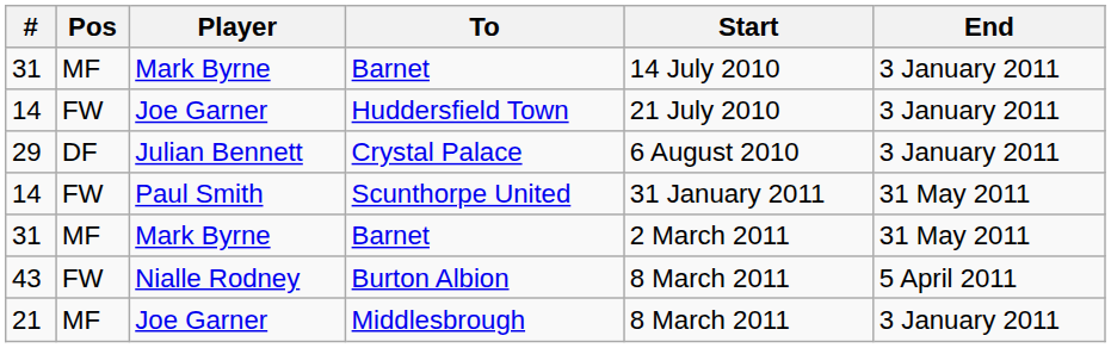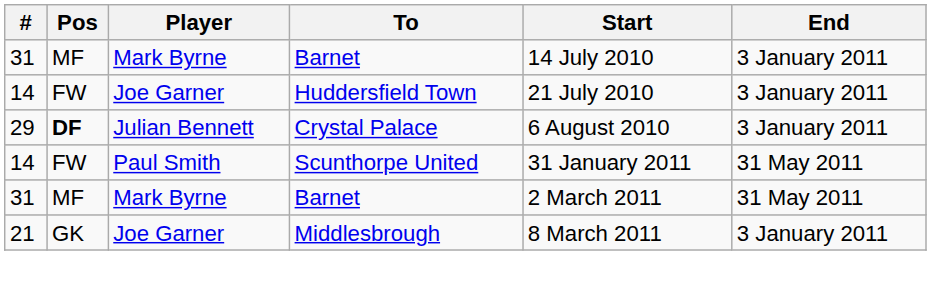 <table width=50% class="wikitable" style="text-align:center; font-size:95%; text-align:left">
 <tr>
 <th>#</th>
 <th>Pos</th>
 <th>Player</th>
 <th>To</th>
 <th>Start</th>
 <th>End</th>
 </tr>
 <tr --->
 <td>31</td>
 <td>MF</td>
 <td> <a href='#'>Mark Byrne</a></td>
 <td> <a href='#'>Barnet</a></td>
 <td>14 July 2010</td>
 <td>3 January 2011</td>
 </tr>
 <tr --->
 <td>14</td>
 <td>FW</td>
 <td> <a href='#'>Joe Garner</a></td>
 <td> <a href='#'>Huddersfield Town</a></td>
 <td>21 July 2010</td>
 <td>3 January 2011</td>
 </tr>
 <tr --->
 <td>29</td>
-<td>DF</td>
+<td><strong>DF</strong></td>
 <td> <a href='#'>Julian Bennett</a></td>
 <td> <a href='#'>Crystal Palace</a></td>
 <td>6 August 2010</td>
 <td>3 January 2011</td>
 </tr>
 <tr --->
 <td>14</td>
 <td>FW</td>
 <td> <a href='#'>Paul Smith</a></td>
 <td> <a href='#'>Scunthorpe United</a></td>
 <td>31 January 2011</td>
 <td>31 May 2011</td>
 </tr>
 <tr --->
 <td>31</td>
 <td>MF</td>
 <td> <a href='#'>Mark Byrne</a></td>
 <td> <a href='#'>Barnet</a></td>
 <td>2 March 2011</td>
 <td>31 May 2011</td>
 </tr>
 <tr --->
-<td>43</td>
-<td>FW</td>
-<td> <a href='#'>Nialle Rodney</a></td>
-<td> <a href='#'>Burton Albion</a></td>
-<td>8 March 2011</td>
-<td>5 April 2011</td>
-</tr>
-<tr --->
 <td>21</td>
-<td>MF</td>
+<td>GK</td>
 <td> <a href='#'>Joe Garner</a></td>
 <td> <a href='#'>Middlesbrough</a></td>
 <td>8 March 2011</td>
 <td>3 January 2011</td>
 </tr>
 </table>
